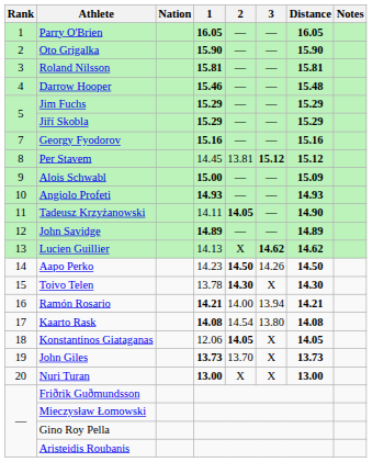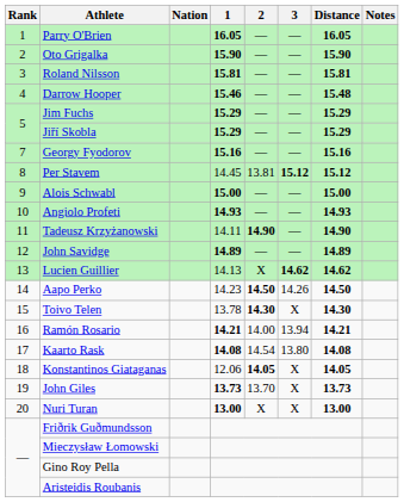 <table class="wikitable sortable" style="text-align:center">
 <tr>
 <th>Rank</th>
 <th>Athlete</th>
 <th>Nation</th>
 <th>1</th>
 <th>2</th>
 <th>3</th>
 <th>Distance</th>
 <th>Notes</th>
 </tr>
 <tr bgcolor=bbf3bb>
 <td>1</td>
 <td align=left><a href='#'>Parry O'Brien</a></td>
 <td align=left></td>
 <td><strong>16.05</strong></td>
 <td data-sort-value=1.00>—</td>
 <td data-sort-value=1.00>—</td>
 <td><strong>16.05</strong></td>
 <td></td>
 </tr>
 <tr bgcolor=bbf3bb>
 <td>2</td>
 <td align=left><a href='#'>Oto Grigalka</a></td>
 <td align=left></td>
 <td><strong>15.90</strong></td>
 <td data-sort-value=1.00>—</td>
 <td data-sort-value=1.00>—</td>
 <td><strong>15.90</strong></td>
 <td></td>
 </tr>
 <tr bgcolor=bbf3bb>
 <td>3</td>
 <td align=left><a href='#'>Roland Nilsson</a></td>
 <td align=left></td>
 <td><strong>15.81</strong></td>
 <td data-sort-value=1.00>—</td>
 <td data-sort-value=1.00>—</td>
 <td><strong>15.81</strong></td>
 <td></td>
 </tr>
 <tr bgcolor=bbf3bb>
 <td>4</td>
 <td align=left><a href='#'>Darrow Hooper</a></td>
 <td align=left></td>
 <td><strong>15.46</strong></td>
 <td data-sort-value=1.00>—</td>
 <td data-sort-value=1.00>—</td>
 <td><strong>15.48</strong></td>
 <td></td>
 </tr>
 <tr bgcolor=bbf3bb>
 <td rowspan=2>5</td>
 <td align=left><a href='#'>Jim Fuchs</a></td>
 <td align=left></td>
 <td><strong>15.29</strong></td>
 <td data-sort-value=1.00>—</td>
 <td data-sort-value=1.00>—</td>
 <td><strong>15.29</strong></td>
 <td></td>
 </tr>
 <tr bgcolor=bbf3bb>
 <td align=left><a href='#'>Jiří Skobla</a></td>
 <td align=left></td>
 <td><strong>15.29</strong></td>
 <td data-sort-value=1.00>—</td>
 <td data-sort-value=1.00>—</td>
 <td><strong>15.29</strong></td>
 <td></td>
 </tr>
 <tr bgcolor=bbf3bb>
 <td>7</td>
 <td align=left><a href='#'>Georgy Fyodorov</a></td>
 <td align=left></td>
 <td><strong>15.16</strong></td>
 <td data-sort-value=1.00>—</td>
 <td data-sort-value=1.00>—</td>
 <td><strong>15.16</strong></td>
 <td></td>
 </tr>
 <tr bgcolor=bbf3bb>
 <td>8</td>
 <td align=left><a href='#'>Per Stavem</a></td>
 <td align=left></td>
 <td>14.45</td>
 <td>13.81</td>
 <td><strong>15.12</strong></td>
 <td><strong>15.12</strong></td>
 <td></td>
 </tr>
 <tr bgcolor=bbf3bb>
 <td>9</td>
 <td align=left><a href='#'>Alois Schwabl</a></td>
 <td align=left></td>
 <td><strong>15.00</strong></td>
 <td data-sort-value=1.00>—</td>
 <td data-sort-value=1.00>—</td>
-<td><strong>15.09</strong></td>
+<td><strong>15.00</strong></td>
 <td></td>
 </tr>
 <tr bgcolor=bbf3bb>
 <td>10</td>
 <td align=left><a href='#'>Angiolo Profeti</a></td>
 <td align=left></td>
 <td><strong>14.93</strong></td>
 <td data-sort-value=1.00>—</td>
 <td data-sort-value=1.00>—</td>
 <td><strong>14.93</strong></td>
 <td></td>
 </tr>
 <tr bgcolor=bbf3bb>
 <td>11</td>
 <td align=left><a href='#'>Tadeusz Krzyżanowski</a></td>
 <td align=left></td>
 <td>14.11</td>
-<td><strong>14.05</strong></td>
+<td><strong>14.90</strong></td>
 <td data-sort-value=1.00>—</td>
 <td><strong>14.90</strong></td>
 <td></td>
 </tr>
 <tr bgcolor=bbf3bb>
 <td>12</td>
 <td align=left><a href='#'>John Savidge</a></td>
 <td align=left></td>
 <td><strong>14.89</strong></td>
 <td data-sort-value=1.00>—</td>
 <td data-sort-value=1.00>—</td>
 <td><strong>14.89</strong></td>
 <td></td>
 </tr>
 <tr bgcolor=bbf3bb>
 <td>13</td>
 <td align=left><a href='#'>Lucien Guillier</a></td>
 <td align=left></td>
 <td>14.13</td>
 <td data-sort-value=1.00>X</td>
 <td><strong>14.62</strong></td>
 <td><strong>14.62</strong></td>
 <td></td>
 </tr>
 <tr>
 <td>14</td>
 <td align=left><a href='#'>Aapo Perko</a></td>
 <td align=left></td>
 <td>14.23</td>
 <td><strong>14.50</strong></td>
 <td>14.26</td>
 <td><strong>14.50</strong></td>
 <td></td>
 </tr>
 <tr>
 <td>15</td>
 <td align=left><a href='#'>Toivo Telen</a></td>
 <td align=left></td>
 <td>13.78</td>
 <td><strong>14.30</strong></td>
 <td data-sort-value=1.00>X</td>
 <td><strong>14.30</strong></td>
 <td></td>
 </tr>
 <tr>
 <td>16</td>
 <td align=left><a href='#'>Ramón Rosario</a></td>
 <td align=left></td>
 <td><strong>14.21</strong></td>
 <td>14.00</td>
 <td>13.94</td>
 <td><strong>14.21</strong></td>
 <td></td>
 </tr>
 <tr>
 <td>17</td>
 <td align=left><a href='#'>Kaarto Rask</a></td>
 <td align=left></td>
 <td><strong>14.08</strong></td>
 <td>14.54</td>
 <td>13.80</td>
 <td><strong>14.08</strong></td>
 <td></td>
 </tr>
 <tr>
 <td>18</td>
 <td align=left><a href='#'>Konstantinos Giataganas</a></td>
 <td align=left></td>
 <td>12.06</td>
 <td><strong>14.05</strong></td>
 <td data-sort-value=1.00>X</td>
 <td><strong>14.05</strong></td>
 <td></td>
 </tr>
 <tr>
 <td>19</td>
 <td align=left><a href='#'>John Giles</a></td>
 <td align=left></td>
 <td><strong>13.73</strong></td>
 <td>13.70</td>
 <td data-sort-value=1.00>X</td>
 <td><strong>13.73</strong></td>
 <td></td>
 </tr>
 <tr>
 <td>20</td>
 <td align=left><a href='#'>Nuri Turan</a></td>
 <td align=left></td>
 <td><strong>13.00</strong></td>
 <td data-sort-value=1.00>X</td>
 <td data-sort-value=1.00>X</td>
 <td><strong>13.00</strong></td>
 <td></td>
 </tr>
 <tr>
 <td rowspan=4 data-sort-value=21>—</td>
 <td align=left><a href='#'>Friðrik Guðmundsson</a></td>
 <td align=left></td>
 <td colspan=4 data-sort-value=0.00></td>
 <td></td>
 </tr>
 <tr>
 <td align=left><a href='#'>Mieczysław Łomowski</a></td>
 <td align=left></td>
 <td colspan=4 data-sort-value=0.00></td>
 <td></td>
 </tr>
 <tr>
 <td align=left>Gino Roy Pella</td>
 <td align=left></td>
 <td colspan=4 data-sort-value=0.00></td>
 <td></td>
 </tr>
 <tr>
 <td align=left><a href='#'>Aristeidis Roubanis</a></td>
 <td align=left></td>
 <td colspan=4 data-sort-value=0.00></td>
 <td></td>
 </tr>
 </table>
